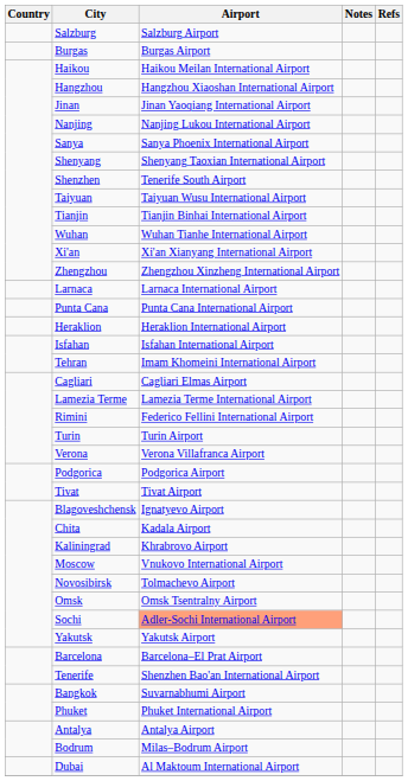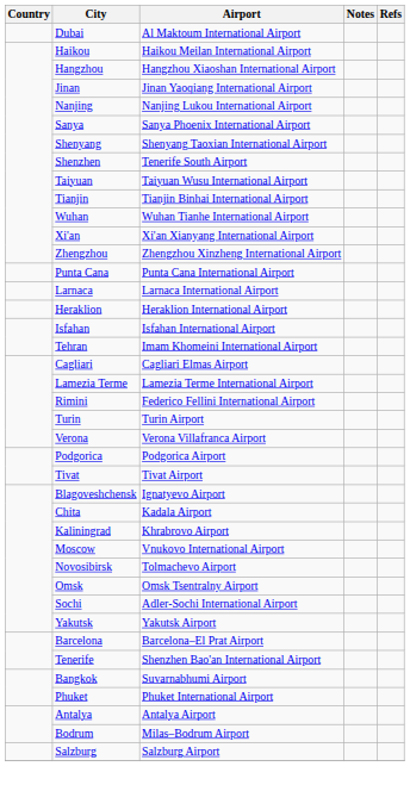 <table class="sortable wikitable">
 <tr>
 <th>Country</th>
 <th>City</th>
 <th>Airport</th>
 <th>Notes</th>
 <th>Refs</th>
 </tr>
 <tr>
 <td></td>
-<td><a href='#'>Salzburg</a></td>
-<td><a href='#'>Salzburg Airport</a></td>
-<td></td>
-<td align=center></td>
-</tr>
-<tr>
-<td></td>
-<td><a href='#'>Burgas</a></td>
-<td><a href='#'>Burgas Airport</a></td>
+<td><a href='#'>Dubai</a></td>
+<td><a href='#'>Al Maktoum International Airport</a></td>
 <td></td>
 <td align=center></td>
 </tr>
 <tr>
 <td rowspan="12"></td>
 <td><a href='#'>Haikou</a></td>
 <td><a href='#'>Haikou Meilan International Airport</a></td>
 <td></td>
 <td align=center></td>
 </tr>
 <tr>
 <td><a href='#'>Hangzhou</a></td>
 <td><a href='#'>Hangzhou Xiaoshan International Airport</a></td>
 <td></td>
 <td align=center></td>
 </tr>
 <tr>
 <td><a href='#'>Jinan</a></td>
 <td><a href='#'>Jinan Yaoqiang International Airport</a></td>
 <td></td>
 <td align=center></td>
 </tr>
 <tr>
 <td><a href='#'>Nanjing</a></td>
 <td><a href='#'>Nanjing Lukou International Airport</a></td>
 <td></td>
 <td align=center></td>
 </tr>
 <tr>
 <td><a href='#'>Sanya</a></td>
 <td><a href='#'>Sanya Phoenix International Airport</a></td>
 <td></td>
 <td align=center></td>
 </tr>
 <tr>
 <td><a href='#'>Shenyang</a></td>
 <td><a href='#'>Shenyang Taoxian International Airport</a></td>
 <td></td>
 <td align=center></td>
 </tr>
 <tr>
 <td><a href='#'>Shenzhen</a></td>
 <td><a href='#'>Tenerife South Airport</a></td>
 <td></td>
 <td align=center></td>
 </tr>
 <tr>
 <td><a href='#'>Taiyuan</a></td>
 <td><a href='#'>Taiyuan Wusu International Airport</a></td>
 <td></td>
 <td align=center></td>
 </tr>
 <tr>
 <td><a href='#'>Tianjin</a></td>
 <td><a href='#'>Tianjin Binhai International Airport</a></td>
 <td></td>
 <td align=center></td>
 </tr>
 <tr>
 <td><a href='#'>Wuhan</a></td>
 <td><a href='#'>Wuhan Tianhe International Airport</a></td>
 <td></td>
 <td align=center></td>
 </tr>
 <tr>
 <td><a href='#'>Xi'an</a></td>
 <td><a href='#'>Xi'an Xianyang International Airport</a></td>
 <td></td>
 <td align=center></td>
 </tr>
 <tr>
 <td><a href='#'>Zhengzhou</a></td>
 <td><a href='#'>Zhengzhou Xinzheng International Airport</a></td>
 <td></td>
 <td align=center></td>
 </tr>
 <tr>
 <td></td>
-<td><a href='#'>Larnaca</a></td>
-<td><a href='#'>Larnaca International Airport</a></td>
+<td><a href='#'>Punta Cana</a></td>
+<td><a href='#'>Punta Cana International Airport</a></td>
 <td></td>
 <td align=center></td>
 </tr>
 <tr>
 <td></td>
-<td><a href='#'>Punta Cana</a></td>
-<td><a href='#'>Punta Cana International Airport</a></td>
+<td><a href='#'>Larnaca</a></td>
+<td><a href='#'>Larnaca International Airport</a></td>
 <td></td>
 <td align=center></td>
 </tr>
 <tr>
 <td></td>
 <td><a href='#'>Heraklion</a></td>
 <td><a href='#'>Heraklion International Airport</a></td>
 <td></td>
 <td align=center></td>
 </tr>
 <tr>
 <td rowspan="2"></td>
 <td><a href='#'>Isfahan</a></td>
 <td><a href='#'>Isfahan International Airport</a></td>
 <td></td>
 <td align=center></td>
 </tr>
 <tr>
 <td><a href='#'>Tehran</a></td>
 <td><a href='#'>Imam Khomeini International Airport</a></td>
 <td></td>
 <td align=center></td>
 </tr>
 <tr>
 <td rowspan="5"></td>
 <td><a href='#'>Cagliari</a></td>
 <td><a href='#'>Cagliari Elmas Airport</a></td>
 <td></td>
 <td align=center></td>
 </tr>
 <tr>
 <td><a href='#'>Lamezia Terme</a></td>
 <td><a href='#'>Lamezia Terme International Airport</a></td>
 <td></td>
 <td align=center></td>
 </tr>
 <tr>
 <td><a href='#'>Rimini</a></td>
 <td><a href='#'>Federico Fellini International Airport</a></td>
 <td></td>
 <td align=center></td>
 </tr>
 <tr>
 <td><a href='#'>Turin</a></td>
 <td><a href='#'>Turin Airport</a></td>
 <td></td>
 <td align=center></td>
 </tr>
 <tr>
 <td><a href='#'>Verona</a></td>
 <td><a href='#'>Verona Villafranca Airport</a></td>
 <td></td>
 <td align=center></td>
 </tr>
 <tr>
 <td rowspan="2"></td>
 <td><a href='#'>Podgorica</a></td>
 <td><a href='#'>Podgorica Airport</a></td>
 <td></td>
 <td align=center></td>
 </tr>
 <tr>
 <td><a href='#'>Tivat</a></td>
 <td><a href='#'>Tivat Airport</a></td>
 <td></td>
 <td align=center></td>
 </tr>
 <tr>
 <td rowspan="8"></td>
 <td><a href='#'>Blagoveshchensk</a></td>
 <td><a href='#'>Ignatyevo Airport</a></td>
 <td></td>
 <td align=center></td>
 </tr>
 <tr>
 <td><a href='#'>Chita</a></td>
 <td><a href='#'>Kadala Airport</a></td>
 <td></td>
 <td align=center></td>
 </tr>
 <tr>
 <td><a href='#'>Kaliningrad</a></td>
 <td><a href='#'>Khrabrovo Airport</a></td>
 <td></td>
 <td align=center></td>
 </tr>
 <tr>
 <td><a href='#'>Moscow</a></td>
 <td><a href='#'>Vnukovo International Airport</a></td>
 <td></td>
 <td align=center></td>
 </tr>
 <tr>
 <td><a href='#'>Novosibirsk</a></td>
 <td><a href='#'>Tolmachevo Airport</a></td>
 <td align=center></td>
 <td align=center></td>
 </tr>
 <tr>
 <td><a href='#'>Omsk</a></td>
 <td><a href='#'>Omsk Tsentralny Airport</a></td>
 <td align=center></td>
 <td align=center></td>
 </tr>
 <tr>
 <td><a href='#'>Sochi</a></td>
-<td style="background: lightsalmon;"><a href='#'>Adler-Sochi International Airport</a></td>
+<td><a href='#'>Adler-Sochi International Airport</a></td>
 <td></td>
 <td align=center></td>
 </tr>
 <tr>
 <td><a href='#'>Yakutsk</a></td>
 <td><a href='#'>Yakutsk Airport</a></td>
 <td></td>
 <td align=center></td>
 </tr>
 <tr>
 <td rowspan="2"></td>
 <td><a href='#'>Barcelona</a></td>
 <td><a href='#'>Barcelona–El Prat Airport</a></td>
 <td></td>
 <td align=center></td>
 </tr>
 <tr>
 <td><a href='#'>Tenerife</a></td>
 <td><a href='#'>Shenzhen Bao'an International Airport</a></td>
 <td></td>
 <td align=center></td>
 </tr>
 <tr>
 <td rowspan="2"></td>
 <td><a href='#'>Bangkok</a></td>
 <td><a href='#'>Suvarnabhumi Airport</a></td>
 <td></td>
 <td align=center></td>
 </tr>
 <tr>
 <td><a href='#'>Phuket</a></td>
 <td><a href='#'>Phuket International Airport</a></td>
 <td></td>
 <td align=center></td>
 </tr>
 <tr>
 <td rowspan="2"></td>
 <td><a href='#'>Antalya</a></td>
 <td><a href='#'>Antalya Airport</a></td>
 <td></td>
 <td align=center></td>
 </tr>
 <tr>
 <td><a href='#'>Bodrum</a></td>
 <td><a href='#'>Milas–Bodrum Airport</a></td>
 <td></td>
 <td align=center></td>
 </tr>
 <tr>
 <td></td>
-<td><a href='#'>Dubai</a></td>
-<td><a href='#'>Al Maktoum International Airport</a></td>
+<td><a href='#'>Salzburg</a></td>
+<td><a href='#'>Salzburg Airport</a></td>
 <td></td>
 <td align=center></td>
 </tr>
 <tr>
 </tr>
 </table>
